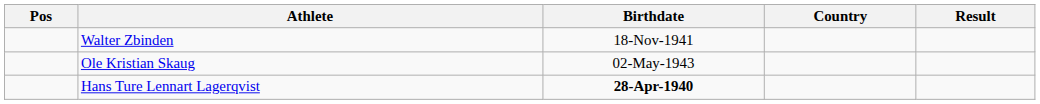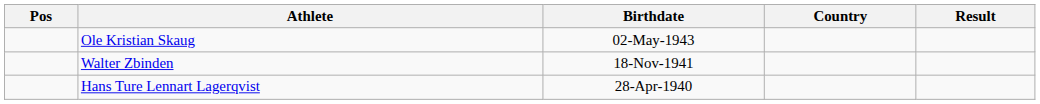 <table class="wikitable"  style="text-align:center; width:70%;">
 <tr>
 <th>Pos</th>
 <th>Athlete</th>
 <th>Birthdate</th>
 <th>Country</th>
 <th>Result</th>
 </tr>
 <tr>
 <td align=center></td>
+<td align=left><a href='#'>Ole Kristian Skaug</a></td>
+<td>02-May-1943</td>
+<td align=left></td>
+<td></td>
+</tr>
+<tr>
+<td align=center></td>
 <td align=left><a href='#'>Walter Zbinden</a></td>
 <td>18-Nov-1941</td>
 <td align=left></td>
 <td></td>
 </tr>
 <tr>
 <td align=center></td>
-<td align=left><a href='#'>Ole Kristian Skaug</a></td>
-<td>02-May-1943</td>
-<td align=left></td>
-<td></td>
-</tr>
-<tr>
-<td align=center></td>
 <td align=left><a href='#'>Hans Ture Lennart Lagerqvist</a></td>
-<td><strong>28-Apr-1940</strong></td>
+<td>28-Apr-1940</td>
 <td align=left></td>
 <td></td>
 </tr>
 </table>
